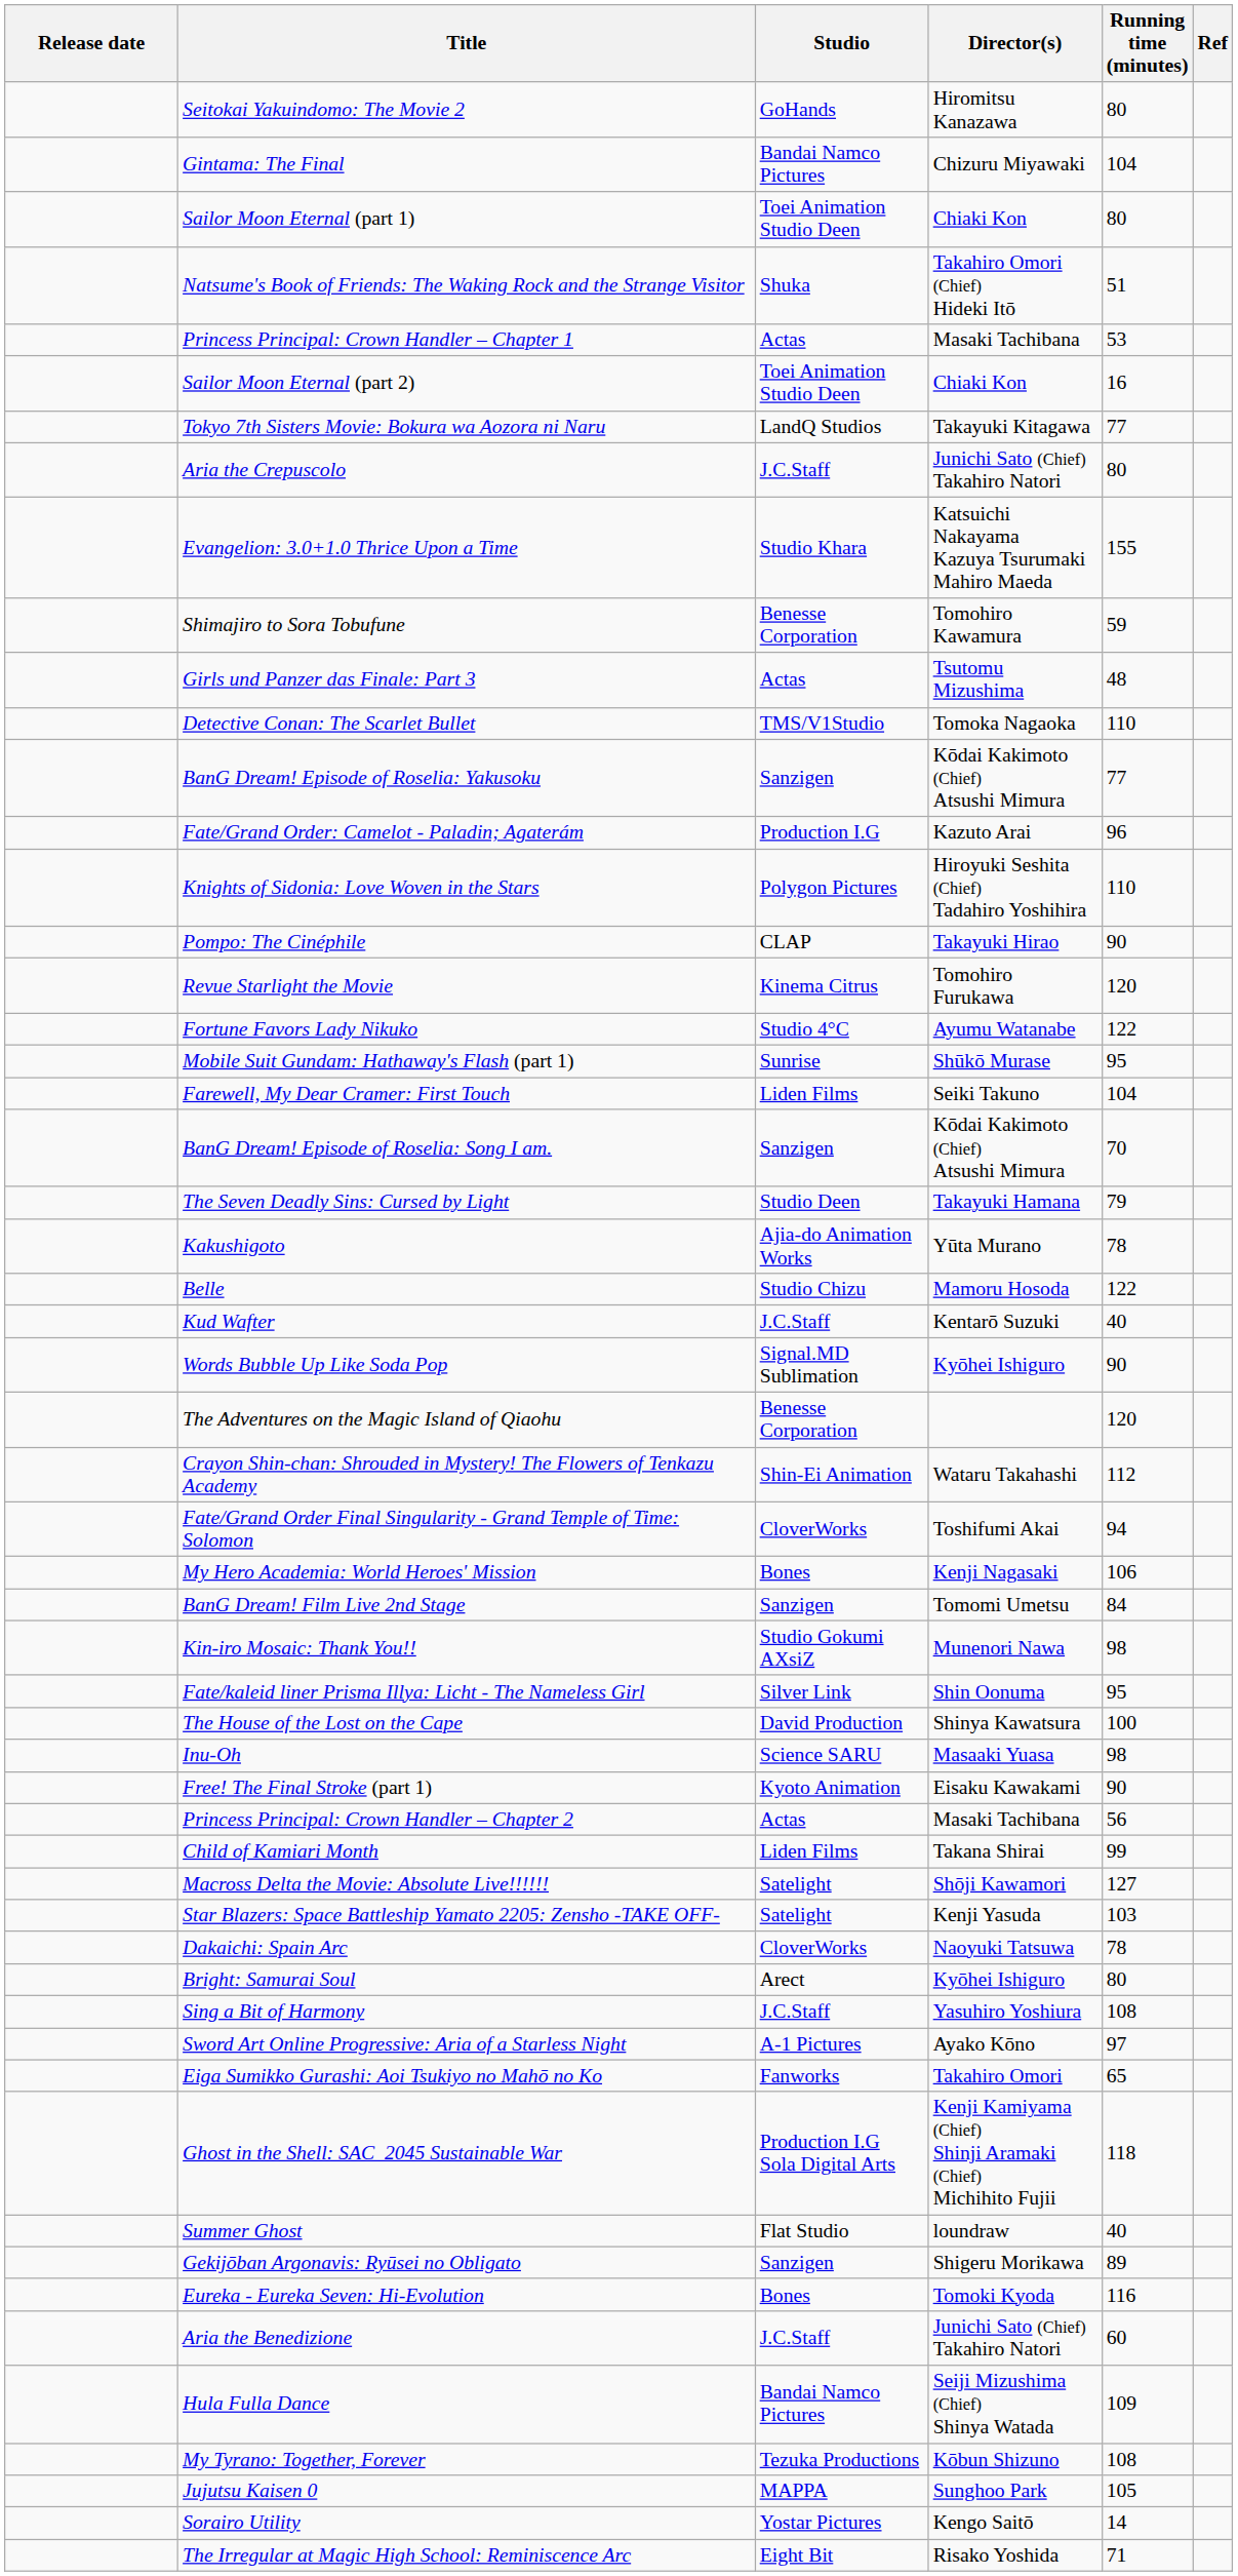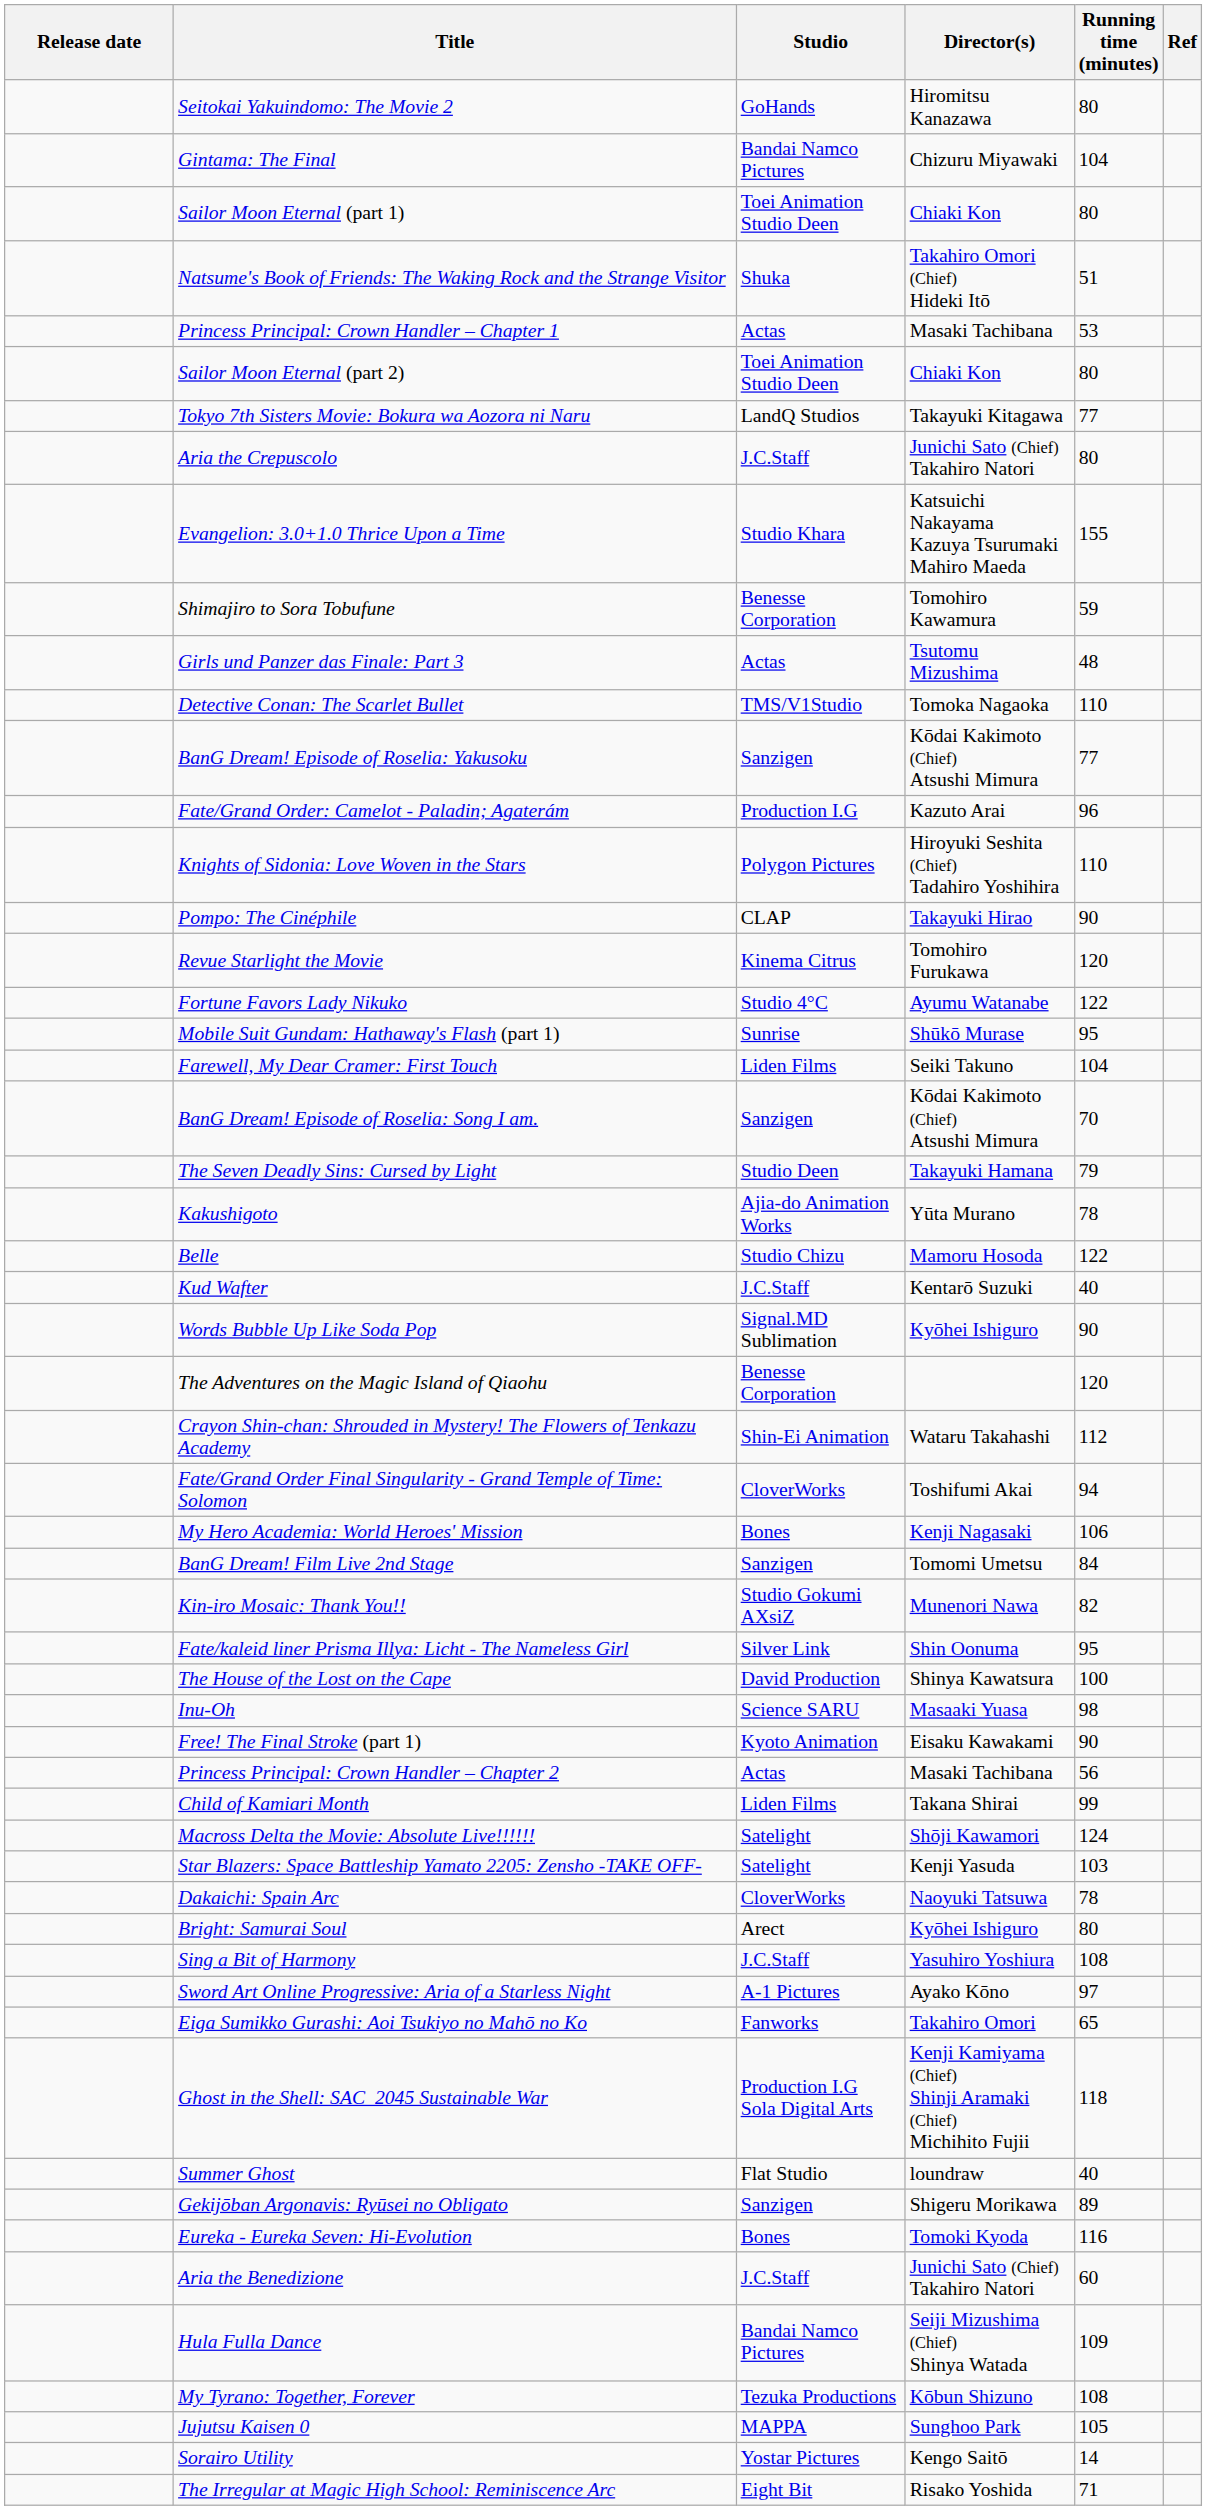 <table class="wikitable sortable">
 <tr>
 <th data-sort- type="text" style="width:130px;">Release date</th>
 <th style="width:450px;">Title</th>
 <th data-sort- type="text" style="width:130px;">Studio</th>
 <th data-sort- type="text" style="width:130px;">Director(s)</th>
 <th style="width:10px;">Running time (minutes)</th>
 <th class="unsortable" style="width:5px;">Ref</th>
 </tr>
 <tr>
 <td></td>
 <td><em><a href='#'>Seitokai Yakuindomo: The Movie 2</a></em></td>
 <td><a href='#'>GoHands</a></td>
 <td>Hiromitsu Kanazawa</td>
 <td>80</td>
 <td></td>
 </tr>
 <tr>
 <td></td>
 <td><em><a href='#'>Gintama: The Final</a></em></td>
 <td><a href='#'>Bandai Namco Pictures</a></td>
 <td>Chizuru Miyawaki</td>
 <td>104</td>
 <td></td>
 </tr>
 <tr>
 <td></td>
 <td><em><a href='#'>Sailor Moon Eternal</a></em> (part 1)</td>
 <td><a href='#'>Toei Animation</a><br><a href='#'>Studio Deen</a></td>
 <td><a href='#'>Chiaki Kon</a></td>
 <td>80</td>
 <td></td>
 </tr>
 <tr>
 <td></td>
 <td><em><a href='#'>Natsume's Book of Friends: The Waking Rock and the Strange Visitor</a></em></td>
 <td><a href='#'>Shuka</a></td>
 <td><a href='#'>Takahiro Omori</a> <small>(Chief)</small><br>Hideki Itō</td>
 <td>51</td>
 <td></td>
 </tr>
 <tr>
 <td></td>
 <td><em><a href='#'>Princess Principal: Crown Handler – Chapter 1</a></em></td>
 <td><a href='#'>Actas</a></td>
 <td>Masaki Tachibana</td>
 <td>53</td>
 <td></td>
 </tr>
 <tr>
 <td></td>
 <td><em><a href='#'>Sailor Moon Eternal</a></em> (part 2)</td>
 <td><a href='#'>Toei Animation</a><br><a href='#'>Studio Deen</a></td>
 <td><a href='#'>Chiaki Kon</a></td>
-<td>16</td>
+<td>80</td>
 <td></td>
 </tr>
 <tr>
 <td></td>
 <td><em><a href='#'>Tokyo 7th Sisters Movie: Bokura wa Aozora ni Naru</a></em></td>
 <td>LandQ Studios</td>
 <td>Takayuki Kitagawa</td>
 <td>77</td>
 <td></td>
 </tr>
 <tr>
 <td></td>
 <td><em><a href='#'>Aria the Crepuscolo</a></em></td>
 <td><a href='#'>J.C.Staff</a></td>
 <td><a href='#'>Junichi Sato</a> <small>(Chief)</small><br>Takahiro Natori</td>
 <td>80</td>
 <td></td>
 </tr>
 <tr>
 <td></td>
 <td><em><a href='#'>Evangelion: 3.0+1.0 Thrice Upon a Time</a></em></td>
 <td><a href='#'>Studio Khara</a></td>
 <td>Katsuichi Nakayama<br>Kazuya Tsurumaki<br>Mahiro Maeda</td>
 <td>155</td>
 <td></td>
 </tr>
 <tr>
 <td></td>
 <td><em>Shimajiro to Sora Tobufune</em></td>
 <td><a href='#'>Benesse Corporation</a></td>
 <td>Tomohiro Kawamura</td>
 <td>59</td>
 <td></td>
 </tr>
 <tr>
 <td></td>
 <td><em><a href='#'>Girls und Panzer das Finale: Part 3</a></em></td>
 <td><a href='#'>Actas</a></td>
 <td><a href='#'>Tsutomu Mizushima</a></td>
 <td>48</td>
 <td></td>
 </tr>
 <tr>
 <td></td>
 <td><em><a href='#'>Detective Conan: The Scarlet Bullet</a></em></td>
 <td><a href='#'>TMS/V1Studio</a></td>
 <td>Tomoka Nagaoka</td>
 <td>110</td>
 <td></td>
 </tr>
 <tr>
 <td></td>
 <td><em><a href='#'>BanG Dream! Episode of Roselia: Yakusoku</a></em></td>
 <td><a href='#'>Sanzigen</a></td>
 <td>Kōdai Kakimoto <small>(Chief)</small><br>Atsushi Mimura</td>
 <td>77</td>
 <td></td>
 </tr>
 <tr>
 <td></td>
 <td><em><a href='#'>Fate/Grand Order: Camelot - Paladin; Agaterám</a></em></td>
 <td><a href='#'>Production I.G</a></td>
 <td>Kazuto Arai</td>
 <td>96</td>
 <td></td>
 </tr>
 <tr>
 <td></td>
 <td><em><a href='#'>Knights of Sidonia: Love Woven in the Stars</a></em></td>
 <td><a href='#'>Polygon Pictures</a></td>
 <td>Hiroyuki Seshita <small>(Chief)</small><br>Tadahiro Yoshihira</td>
 <td>110</td>
 <td></td>
 </tr>
 <tr>
 <td></td>
 <td><em><a href='#'>Pompo: The Cinéphile</a></em></td>
 <td>CLAP</td>
 <td><a href='#'>Takayuki Hirao</a></td>
 <td>90</td>
 <td></td>
 </tr>
 <tr>
 <td></td>
 <td><em><a href='#'>Revue Starlight the Movie</a></em></td>
 <td><a href='#'>Kinema Citrus</a></td>
 <td>Tomohiro Furukawa</td>
 <td>120</td>
 <td></td>
 </tr>
 <tr>
 <td></td>
 <td><em><a href='#'>Fortune Favors Lady Nikuko</a></em></td>
 <td><a href='#'>Studio 4°C</a></td>
 <td><a href='#'>Ayumu Watanabe</a></td>
 <td>122</td>
 <td></td>
 </tr>
 <tr>
 <td></td>
 <td><em><a href='#'>Mobile Suit Gundam: Hathaway's Flash</a></em> (part 1)</td>
 <td><a href='#'>Sunrise</a></td>
 <td><a href='#'>Shūkō Murase</a></td>
 <td>95</td>
 <td></td>
 </tr>
 <tr>
 <td></td>
 <td><em><a href='#'>Farewell, My Dear Cramer: First Touch</a></em></td>
 <td><a href='#'>Liden Films</a></td>
 <td>Seiki Takuno</td>
 <td>104</td>
 <td></td>
 </tr>
 <tr>
 <td></td>
 <td><em><a href='#'>BanG Dream! Episode of Roselia: Song I am.</a></em></td>
 <td><a href='#'>Sanzigen</a></td>
 <td>Kōdai Kakimoto <small>(Chief)</small><br>Atsushi Mimura</td>
 <td>70</td>
 <td></td>
 </tr>
 <tr>
 <td></td>
 <td><em><a href='#'>The Seven Deadly Sins: Cursed by Light</a></em></td>
 <td><a href='#'>Studio Deen</a></td>
 <td><a href='#'>Takayuki Hamana</a></td>
 <td>79</td>
 <td></td>
 </tr>
 <tr>
 <td></td>
 <td><em><a href='#'>Kakushigoto</a></em></td>
 <td><a href='#'>Ajia-do Animation Works</a></td>
 <td>Yūta Murano</td>
 <td>78</td>
 <td></td>
 </tr>
 <tr>
 <td></td>
 <td><em><a href='#'>Belle</a></em></td>
 <td><a href='#'>Studio Chizu</a></td>
 <td><a href='#'>Mamoru Hosoda</a></td>
 <td>122</td>
 <td></td>
 </tr>
 <tr>
 <td></td>
 <td><em><a href='#'>Kud Wafter</a></em></td>
 <td><a href='#'>J.C.Staff</a></td>
 <td>Kentarō Suzuki</td>
 <td>40</td>
 <td></td>
 </tr>
 <tr>
 <td></td>
 <td><em><a href='#'>Words Bubble Up Like Soda Pop</a></em></td>
 <td><a href='#'>Signal.MD</a><br>Sublimation</td>
 <td><a href='#'>Kyōhei Ishiguro</a></td>
 <td>90</td>
 <td></td>
 </tr>
 <tr>
 <td></td>
 <td><em>The Adventures on the Magic Island of Qiaohu</em></td>
 <td><a href='#'>Benesse Corporation</a></td>
 <td></td>
 <td>120</td>
 <td></td>
 </tr>
 <tr>
 <td></td>
 <td><em><a href='#'>Crayon Shin-chan: Shrouded in Mystery! The Flowers of Tenkazu Academy</a></em></td>
 <td><a href='#'>Shin-Ei Animation</a></td>
 <td>Wataru Takahashi</td>
 <td>112</td>
 <td></td>
 </tr>
 <tr>
 <td></td>
 <td><em><a href='#'>Fate/Grand Order Final Singularity - Grand Temple of Time: Solomon</a></em></td>
 <td><a href='#'>CloverWorks</a></td>
 <td>Toshifumi Akai</td>
 <td>94</td>
 <td></td>
 </tr>
 <tr>
 <td></td>
 <td><em><a href='#'>My Hero Academia: World Heroes' Mission</a></em></td>
 <td><a href='#'>Bones</a></td>
 <td><a href='#'>Kenji Nagasaki</a></td>
 <td>106</td>
 <td></td>
 </tr>
 <tr>
 <td></td>
 <td><em><a href='#'>BanG Dream! Film Live 2nd Stage</a></em></td>
 <td><a href='#'>Sanzigen</a></td>
 <td>Tomomi Umetsu</td>
 <td>84</td>
 <td></td>
 </tr>
 <tr>
 <td></td>
 <td><em><a href='#'>Kin-iro Mosaic: Thank You!!</a></em></td>
 <td><a href='#'>Studio Gokumi</a><br><a href='#'>AXsiZ</a></td>
 <td><a href='#'>Munenori Nawa</a></td>
-<td>98</td>
+<td>82</td>
 <td></td>
 </tr>
 <tr>
 <td></td>
 <td><em><a href='#'>Fate/kaleid liner Prisma Illya: Licht - The Nameless Girl</a></em></td>
 <td><a href='#'>Silver Link</a></td>
 <td><a href='#'>Shin Oonuma</a></td>
 <td>95</td>
 <td></td>
 </tr>
 <tr>
 <td></td>
 <td><em><a href='#'>The House of the Lost on the Cape</a></em></td>
 <td><a href='#'>David Production</a></td>
 <td>Shinya Kawatsura</td>
 <td>100</td>
 <td></td>
 </tr>
 <tr>
 <td></td>
 <td><em><a href='#'>Inu-Oh</a></em></td>
 <td><a href='#'>Science SARU</a></td>
 <td><a href='#'>Masaaki Yuasa</a></td>
 <td>98</td>
 <td></td>
 </tr>
 <tr>
 <td></td>
 <td><em><a href='#'>Free! The Final Stroke</a></em> (part 1)</td>
 <td><a href='#'>Kyoto Animation</a></td>
 <td>Eisaku Kawakami</td>
 <td>90</td>
 <td></td>
 </tr>
 <tr>
 <td></td>
 <td><em><a href='#'>Princess Principal: Crown Handler – Chapter 2</a></em></td>
 <td><a href='#'>Actas</a></td>
 <td>Masaki Tachibana</td>
 <td>56</td>
 <td></td>
 </tr>
 <tr>
 <td></td>
 <td><em><a href='#'>Child of Kamiari Month</a></em></td>
 <td><a href='#'>Liden Films</a></td>
 <td>Takana Shirai</td>
 <td>99</td>
 <td></td>
 </tr>
 <tr>
 <td></td>
 <td><em><a href='#'>Macross Delta the Movie: Absolute Live!!!!!!</a></em></td>
 <td><a href='#'>Satelight</a></td>
 <td><a href='#'>Shōji Kawamori</a></td>
-<td>127</td>
+<td>124</td>
 <td></td>
 </tr>
 <tr>
 <td></td>
 <td><em><a href='#'>Star Blazers: Space Battleship Yamato 2205: Zensho -TAKE OFF-</a></em></td>
 <td><a href='#'>Satelight</a></td>
 <td>Kenji Yasuda</td>
 <td>103</td>
 <td></td>
 </tr>
 <tr>
 <td></td>
 <td><em><a href='#'>Dakaichi: Spain Arc</a></em></td>
 <td><a href='#'>CloverWorks</a></td>
 <td><a href='#'>Naoyuki Tatsuwa</a></td>
 <td>78</td>
 <td></td>
 </tr>
 <tr>
 <td></td>
 <td><em><a href='#'>Bright: Samurai Soul</a></em></td>
 <td>Arect</td>
 <td><a href='#'>Kyōhei Ishiguro</a></td>
 <td>80</td>
 <td></td>
 </tr>
 <tr>
 <td></td>
 <td><em><a href='#'>Sing a Bit of Harmony</a></em></td>
 <td><a href='#'>J.C.Staff</a></td>
 <td><a href='#'>Yasuhiro Yoshiura</a></td>
 <td>108</td>
 <td></td>
 </tr>
 <tr>
 <td></td>
 <td><em><a href='#'>Sword Art Online Progressive: Aria of a Starless Night</a></em></td>
 <td><a href='#'>A-1 Pictures</a></td>
 <td>Ayako Kōno</td>
 <td>97</td>
 <td></td>
 </tr>
 <tr>
 <td></td>
 <td><em><a href='#'>Eiga Sumikko Gurashi: Aoi Tsukiyo no Mahō no Ko</a></em></td>
 <td><a href='#'>Fanworks</a></td>
 <td><a href='#'>Takahiro Omori</a></td>
 <td>65</td>
 <td></td>
 </tr>
 <tr>
 <td></td>
 <td><em><a href='#'>Ghost in the Shell: SAC_2045 Sustainable War</a></em></td>
 <td><a href='#'>Production I.G</a><br><a href='#'>Sola Digital Arts</a></td>
 <td><a href='#'>Kenji Kamiyama</a> <small>(Chief)</small><br><a href='#'>Shinji Aramaki</a> <small>(Chief)</small><br>Michihito Fujii</td>
 <td>118</td>
 <td></td>
 </tr>
 <tr>
 <td></td>
 <td><em><a href='#'>Summer Ghost</a></em></td>
 <td>Flat Studio</td>
 <td>loundraw</td>
 <td>40</td>
 <td></td>
 </tr>
 <tr>
 <td></td>
 <td><em><a href='#'>Gekijōban Argonavis: Ryūsei no Obligato</a></em></td>
 <td><a href='#'>Sanzigen</a></td>
 <td>Shigeru Morikawa</td>
 <td>89</td>
 <td></td>
 </tr>
 <tr>
 <td></td>
 <td><em><a href='#'>Eureka - Eureka Seven: Hi-Evolution</a></em></td>
 <td><a href='#'>Bones</a></td>
 <td><a href='#'>Tomoki Kyoda</a></td>
 <td>116</td>
 <td></td>
 </tr>
 <tr>
 <td></td>
 <td><em><a href='#'>Aria the Benedizione</a></em></td>
 <td><a href='#'>J.C.Staff</a></td>
 <td><a href='#'>Junichi Sato</a> <small>(Chief)</small><br>Takahiro Natori</td>
 <td>60</td>
 <td></td>
 </tr>
 <tr>
 <td></td>
 <td><em><a href='#'>Hula Fulla Dance</a></em></td>
 <td><a href='#'>Bandai Namco Pictures</a></td>
 <td><a href='#'>Seiji Mizushima</a> <small>(Chief)</small><br>Shinya Watada</td>
 <td>109</td>
 <td></td>
 </tr>
 <tr>
 <td></td>
 <td><em><a href='#'>My Tyrano: Together, Forever</a></em></td>
 <td><a href='#'>Tezuka Productions</a></td>
 <td><a href='#'>Kōbun Shizuno</a></td>
 <td>108</td>
 <td></td>
 </tr>
 <tr>
 <td></td>
 <td><em><a href='#'>Jujutsu Kaisen 0</a></em></td>
 <td><a href='#'>MAPPA</a></td>
 <td><a href='#'>Sunghoo Park</a></td>
 <td>105</td>
 <td></td>
 </tr>
 <tr>
 <td></td>
 <td><em><a href='#'>Sorairo Utility</a></em></td>
 <td><a href='#'>Yostar Pictures</a></td>
 <td>Kengo Saitō</td>
 <td>14</td>
 <td></td>
 </tr>
 <tr>
 <td></td>
 <td><em><a href='#'>The Irregular at Magic High School: Reminiscence Arc</a></em></td>
 <td><a href='#'>Eight Bit</a></td>
 <td>Risako Yoshida</td>
 <td>71</td>
 <td></td>
 </tr>
 </table>
